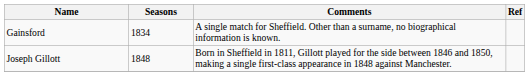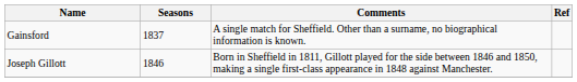 <table class="wikitable">
 <tr>
 <th style="width:200px">Name</th>
 <th style="width: 100px">Seasons</th>
 <th>Comments</th>
 <th>Ref</th>
 </tr>
 <tr>
 <td>Gainsford</td>
-<td>1834</td>
+<td>1837</td>
 <td>A single match for Sheffield. Other than a surname, no biographical information is known.</td>
 <td></td>
 </tr>
 <tr>
 <td>Joseph Gillott</td>
-<td>1848</td>
+<td>1846</td>
 <td>Born in Sheffield in 1811, Gillott played for the side between 1846 and 1850, making a single first-class appearance in 1848 against Manchester.</td>
 <td></td>
 </tr>
 <tr>
 </tr>
 </table>
